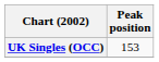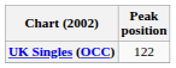 <table class="wikitable plainrowheaders">
 <tr>
 <th>Chart (2002)</th>
 <th>Peak<br>position</th>
 </tr>
 <tr>
 <th scope="row"><a href='#'>UK Singles</a> (<a href='#'>OCC</a>)</th>
-<td style="text-align:center;">153</td>
+<td style="text-align:center;">122</td>
 </tr>
 <tr>
 </tr>
 </table>
